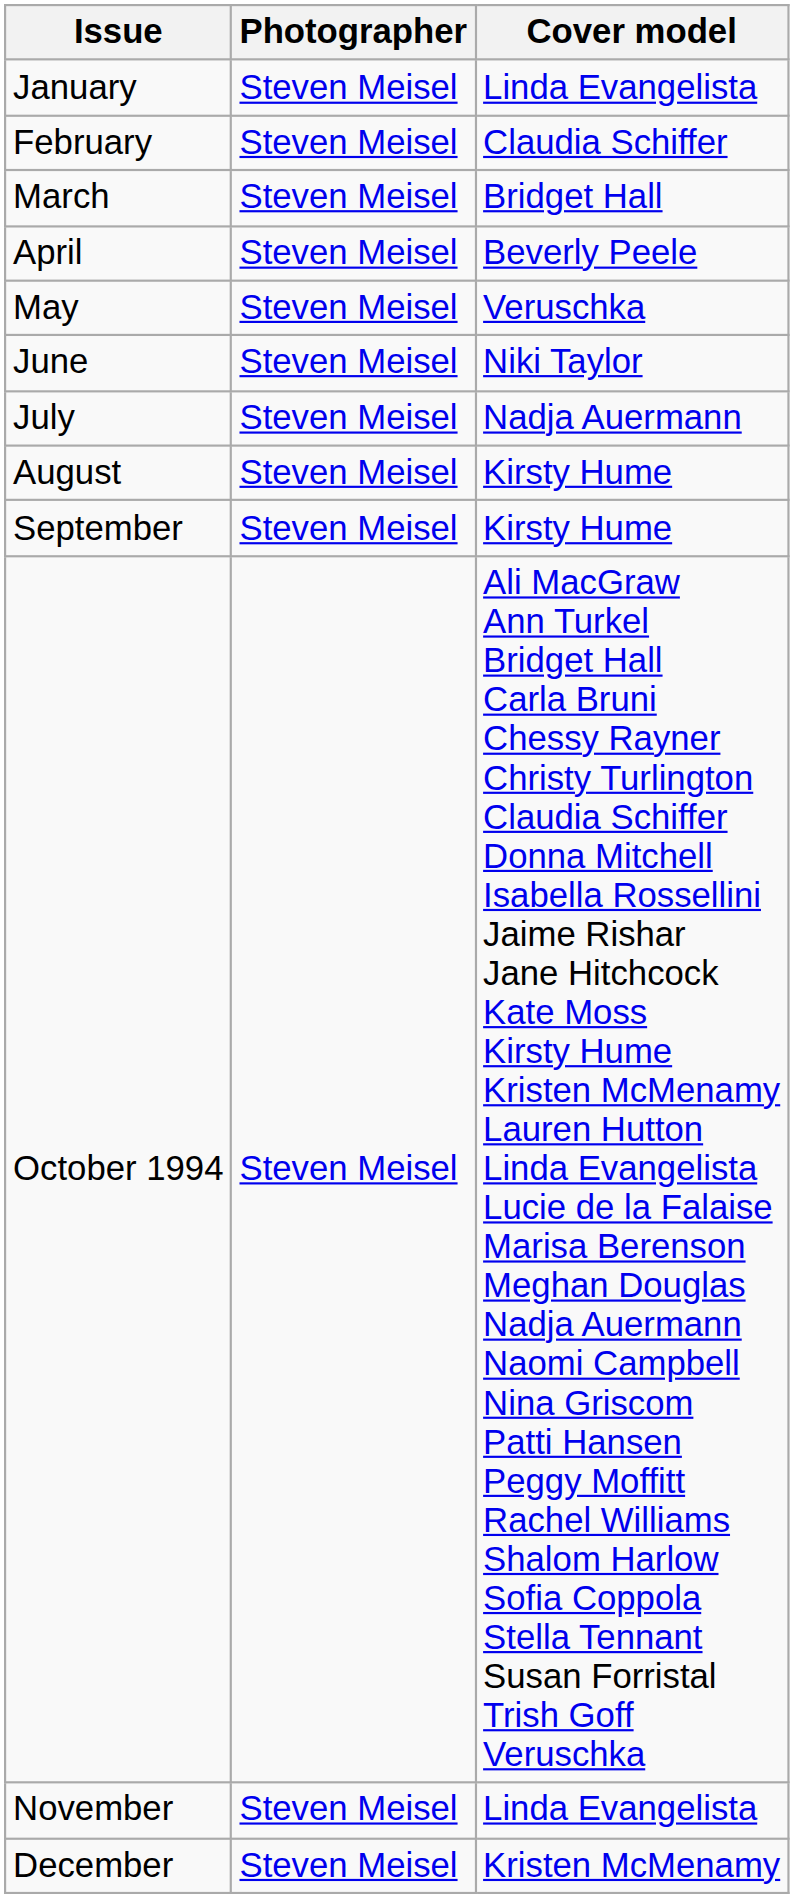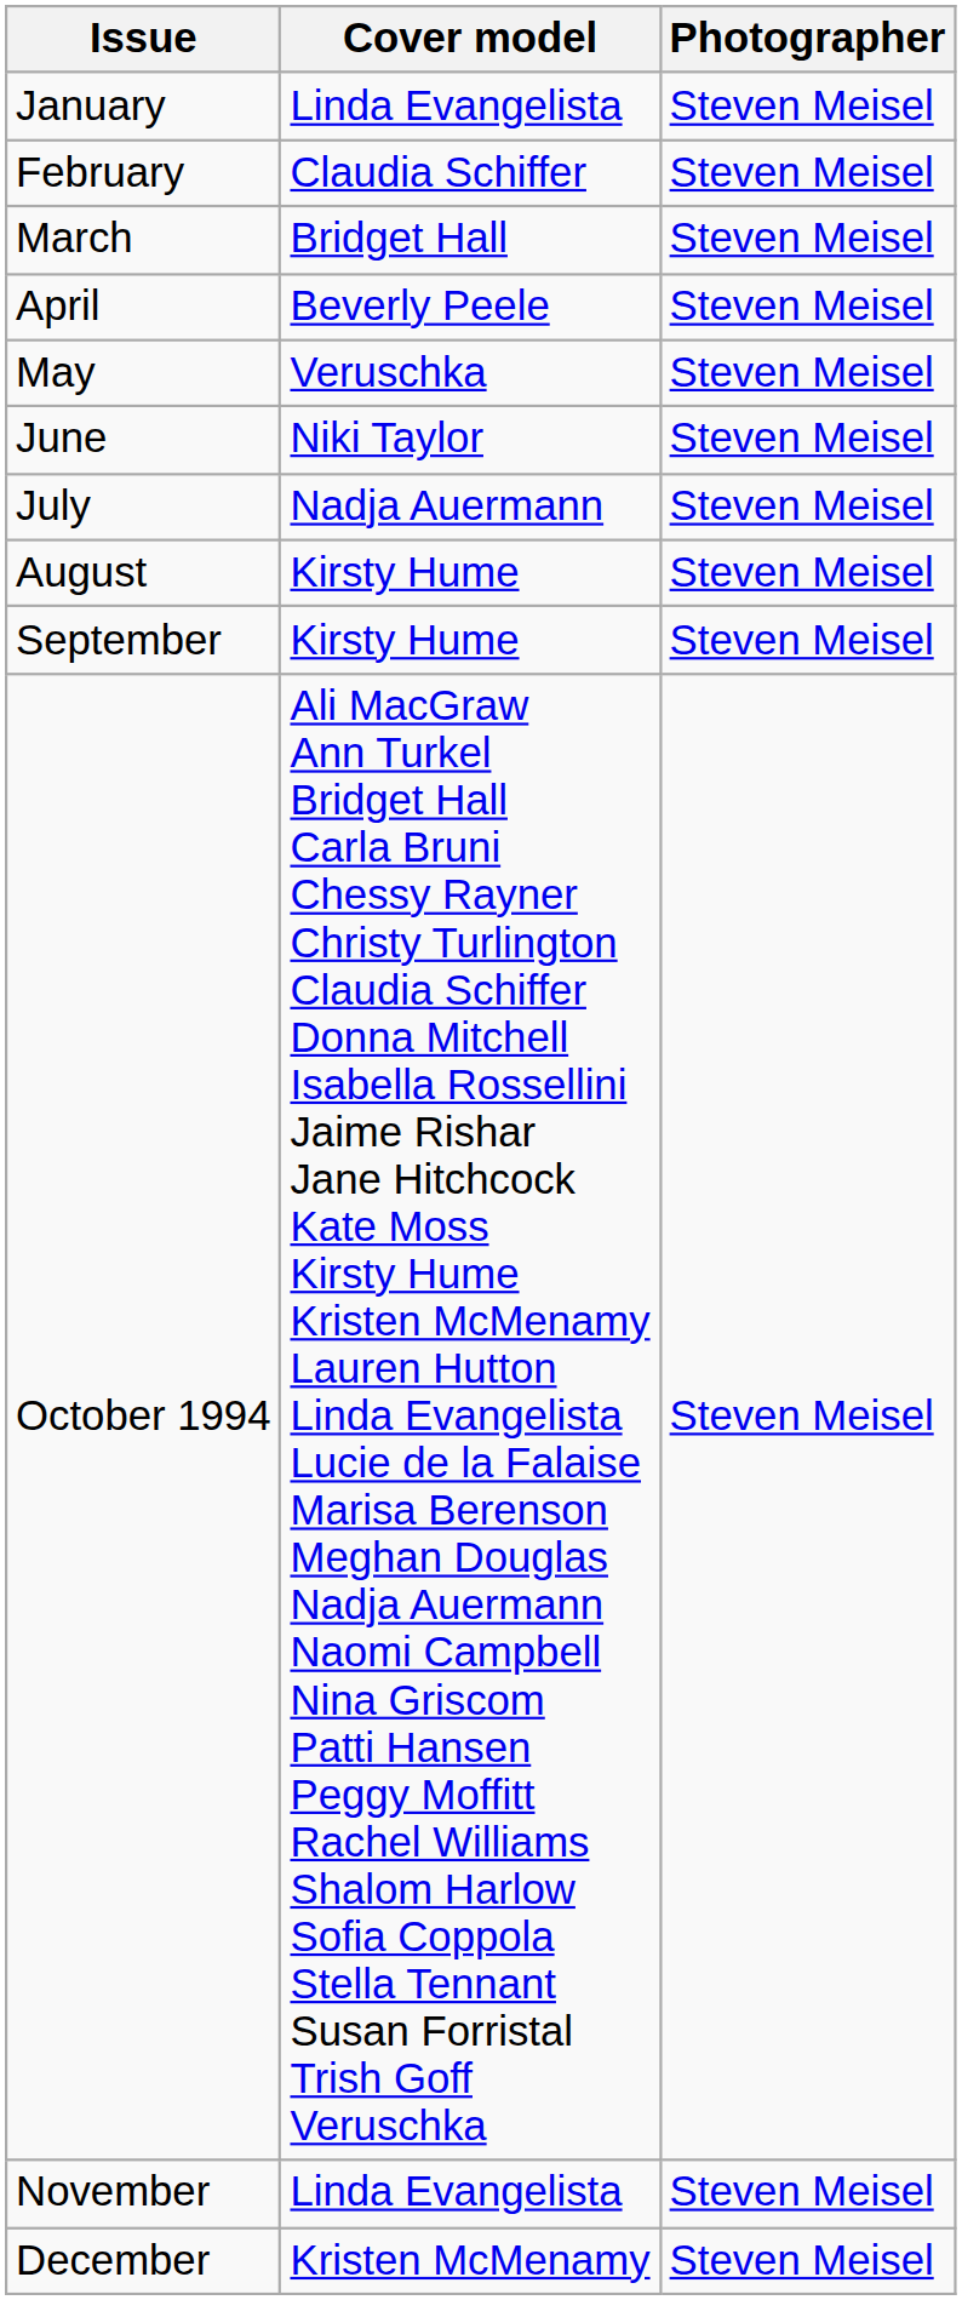 <table class="sortable wikitable">
 <tr>
 <th>Issue</th>
+<th>Cover model</th>
 <th>Photographer</th>
-<th>Cover model</th>
 </tr>
 <tr>
 <td>January</td>
+<td><a href='#'>Linda Evangelista</a></td>
 <td><a href='#'>Steven Meisel</a></td>
-<td><a href='#'>Linda Evangelista</a></td>
 </tr>
 <tr>
 <td>February</td>
+<td><a href='#'>Claudia Schiffer</a></td>
 <td><a href='#'>Steven Meisel</a></td>
-<td><a href='#'>Claudia Schiffer</a></td>
 </tr>
 <tr>
 <td>March</td>
+<td><a href='#'>Bridget Hall</a></td>
 <td><a href='#'>Steven Meisel</a></td>
-<td><a href='#'>Bridget Hall</a></td>
 </tr>
 <tr>
 <td>April</td>
+<td><a href='#'>Beverly Peele</a></td>
 <td><a href='#'>Steven Meisel</a></td>
-<td><a href='#'>Beverly Peele</a></td>
 </tr>
 <tr>
 <td>May</td>
+<td><a href='#'>Veruschka</a></td>
 <td><a href='#'>Steven Meisel</a></td>
-<td><a href='#'>Veruschka</a></td>
 </tr>
 <tr>
 <td>June</td>
+<td><a href='#'>Niki Taylor</a></td>
 <td><a href='#'>Steven Meisel</a></td>
-<td><a href='#'>Niki Taylor</a></td>
 </tr>
 <tr>
 <td>July</td>
+<td><a href='#'>Nadja Auermann</a></td>
 <td><a href='#'>Steven Meisel</a></td>
-<td><a href='#'>Nadja Auermann</a></td>
 </tr>
 <tr>
 <td>August</td>
+<td><a href='#'>Kirsty Hume</a></td>
 <td><a href='#'>Steven Meisel</a></td>
-<td><a href='#'>Kirsty Hume</a></td>
 </tr>
 <tr>
 <td>September</td>
+<td><a href='#'>Kirsty Hume</a></td>
 <td><a href='#'>Steven Meisel</a></td>
-<td><a href='#'>Kirsty Hume</a></td>
 </tr>
 <tr>
 <td>October 1994</td>
+<td><a href='#'>Ali MacGraw</a><br><a href='#'>Ann Turkel</a><br><a href='#'>Bridget Hall</a><br><a href='#'>Carla Bruni</a><br><a href='#'>Chessy Rayner</a><br><a href='#'>Christy Turlington</a><br><a href='#'>Claudia Schiffer</a><br><a href='#'>Donna Mitchell</a><br><a href='#'>Isabella Rossellini</a><br>Jaime Rishar<br>Jane Hitchcock<br><a href='#'>Kate Moss</a><br><a href='#'>Kirsty Hume</a><br><a href='#'>Kristen McMenamy</a><br> <a href='#'>Lauren Hutton</a><br><a href='#'>Linda Evangelista</a><br><a href='#'>Lucie de la Falaise</a><br><a href='#'>Marisa Berenson</a><br><a href='#'>Meghan Douglas</a><br><a href='#'>Nadja Auermann</a><br><a href='#'>Naomi Campbell</a><br> <a href='#'>Nina Griscom</a><br><a href='#'>Patti Hansen</a><br><a href='#'>Peggy Moffitt</a><br><a href='#'>Rachel Williams</a><br><a href='#'>Shalom Harlow</a><br><a href='#'>Sofia Coppola</a><br><a href='#'>Stella Tennant</a><br>Susan Forristal<br><a href='#'>Trish Goff</a><br><a href='#'>Veruschka</a></td>
 <td><a href='#'>Steven Meisel</a></td>
-<td><a href='#'>Ali MacGraw</a><br><a href='#'>Ann Turkel</a><br><a href='#'>Bridget Hall</a><br><a href='#'>Carla Bruni</a><br><a href='#'>Chessy Rayner</a><br><a href='#'>Christy Turlington</a><br><a href='#'>Claudia Schiffer</a><br><a href='#'>Donna Mitchell</a><br><a href='#'>Isabella Rossellini</a><br>Jaime Rishar<br>Jane Hitchcock<br><a href='#'>Kate Moss</a><br><a href='#'>Kirsty Hume</a><br><a href='#'>Kristen McMenamy</a><br> <a href='#'>Lauren Hutton</a><br><a href='#'>Linda Evangelista</a><br><a href='#'>Lucie de la Falaise</a><br><a href='#'>Marisa Berenson</a><br><a href='#'>Meghan Douglas</a><br><a href='#'>Nadja Auermann</a><br><a href='#'>Naomi Campbell</a><br> <a href='#'>Nina Griscom</a><br><a href='#'>Patti Hansen</a><br><a href='#'>Peggy Moffitt</a><br><a href='#'>Rachel Williams</a><br><a href='#'>Shalom Harlow</a><br><a href='#'>Sofia Coppola</a><br><a href='#'>Stella Tennant</a><br>Susan Forristal<br><a href='#'>Trish Goff</a><br><a href='#'>Veruschka</a></td>
 </tr>
 <tr>
 <td>November</td>
+<td><a href='#'>Linda Evangelista</a></td>
 <td><a href='#'>Steven Meisel</a></td>
-<td><a href='#'>Linda Evangelista</a></td>
 </tr>
 <tr>
 <td>December</td>
+<td><a href='#'>Kristen McMenamy</a></td>
 <td><a href='#'>Steven Meisel</a></td>
-<td><a href='#'>Kristen McMenamy</a></td>
 </tr>
 </table>
